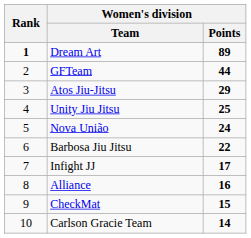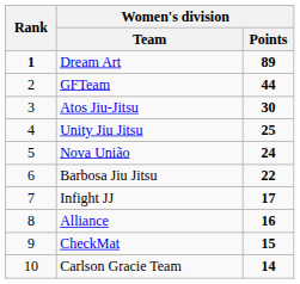 <table class="wikitable" style="text-align:center;">
 <tr>
 <th rowspan="2" width="50">Rank</th>
 <th colspan="2">Women's division</th>
 </tr>
 <tr>
 <th width="200">Team</th>
 <th width="50">Points</th>
 </tr>
 <tr>
 <td><strong>1</strong></td>
 <td style=text-align:left><a href='#'>Dream Art</a></td>
 <td><strong>89</strong></td>
 </tr>
 <tr>
 <td>2</td>
 <td style="text-align:left"><a href='#'>GFTeam</a></td>
 <td><strong>44</strong></td>
 </tr>
 <tr>
 <td>3</td>
 <td style="text-align:left"><a href='#'>Atos Jiu-Jitsu</a></td>
-<td><strong>29</strong></td>
+<td><strong>30</strong></td>
 </tr>
 <tr>
 <td>4</td>
 <td style="text-align:left"><a href='#'>Unity Jiu Jitsu</a></td>
 <td><strong>25</strong></td>
 </tr>
 <tr>
 <td>5</td>
 <td style=text-align:left><a href='#'>Nova União</a></td>
 <td><strong>24</strong></td>
 </tr>
 <tr>
 <td>6</td>
 <td style="text-align:left">Barbosa Jiu Jitsu</td>
 <td><strong>22</strong></td>
 </tr>
 <tr>
 <td>7</td>
 <td style="text-align:left">Infight JJ</td>
 <td><strong>17</strong></td>
 </tr>
 <tr>
 <td>8</td>
 <td style="text-align:left"><a href='#'>Alliance</a></td>
 <td><strong>16</strong></td>
 </tr>
 <tr>
 <td>9</td>
 <td style="text-align:left"><a href='#'>CheckMat</a></td>
 <td><strong>15</strong></td>
 </tr>
 <tr>
 <td>10</td>
 <td style="text-align:left">Carlson Gracie Team</td>
 <td><strong>14</strong></td>
 </tr>
 </table>
